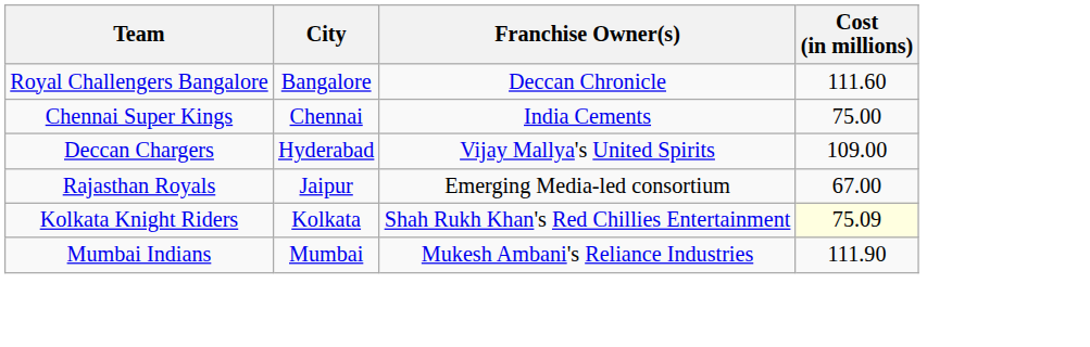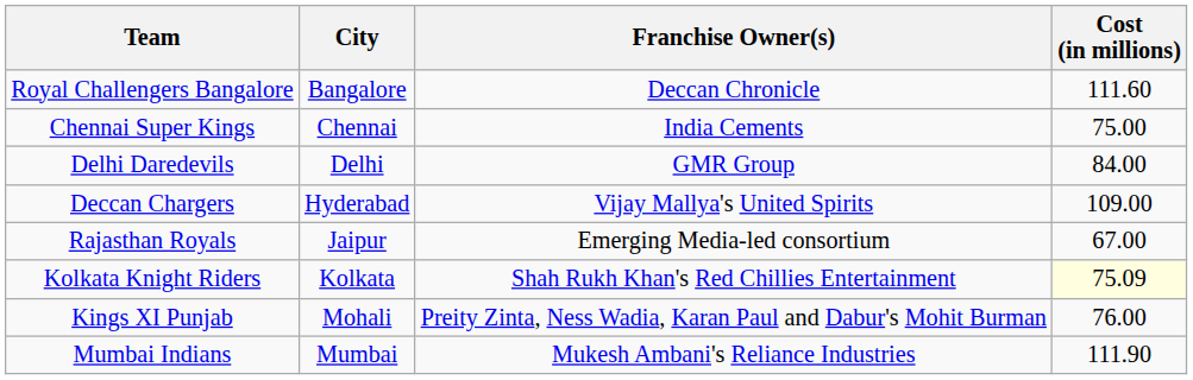 <table class="wikitable sortable"  style="text-align:center">
 <tr>
 <th scope="col">Team</th>
 <th scope="col">City</th>
 <th scope="col">Franchise Owner(s)</th>
 <th scope="col">Cost<br>(in  millions)</th>
 </tr>
 <tr>
 <td><a href='#'>Royal Challengers Bangalore</a></td>
 <td><a href='#'>Bangalore</a></td>
 <td><a href='#'>Deccan Chronicle</a></td>
 <td>111.60</td>
 </tr>
 <tr>
 <td><a href='#'>Chennai Super Kings</a></td>
 <td><a href='#'>Chennai</a></td>
 <td><a href='#'>India Cements</a></td>
 <td>75.00</td>
 </tr>
 <tr>
+<td><a href='#'>Delhi Daredevils</a></td>
+<td><a href='#'>Delhi</a></td>
+<td><a href='#'>GMR Group</a></td>
+<td>84.00</td>
+</tr>
+<tr>
 <td><a href='#'>Deccan Chargers</a></td>
 <td><a href='#'>Hyderabad</a></td>
 <td><a href='#'>Vijay Mallya</a>'s <a href='#'>United Spirits</a></td>
 <td>109.00</td>
 </tr>
 <tr>
 <td><a href='#'>Rajasthan Royals</a></td>
 <td><a href='#'>Jaipur</a></td>
 <td>Emerging Media-led consortium</td>
 <td>67.00</td>
 </tr>
 <tr>
 <td><a href='#'>Kolkata Knight Riders</a></td>
 <td><a href='#'>Kolkata</a></td>
 <td><a href='#'>Shah Rukh Khan</a>'s <a href='#'>Red Chillies Entertainment</a></td>
 <td style="background: lightyellow;">75.09</td>
 </tr>
 <tr>
+<td><a href='#'>Kings XI Punjab</a></td>
+<td><a href='#'>Mohali</a></td>
+<td><a href='#'>Preity Zinta</a>, <a href='#'>Ness Wadia</a>, <a href='#'>Karan Paul</a> and <a href='#'>Dabur</a>'s <a href='#'>Mohit Burman</a></td>
+<td>76.00</td>
+</tr>
+<tr>
 <td><a href='#'>Mumbai Indians</a></td>
 <td><a href='#'>Mumbai</a></td>
 <td><a href='#'>Mukesh Ambani</a>'s <a href='#'>Reliance Industries</a></td>
 <td>111.90</td>
 </tr>
 </table>
